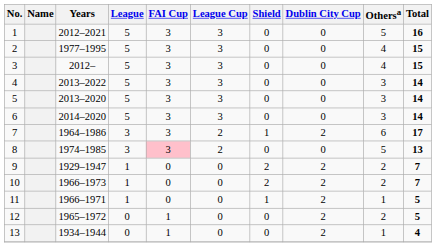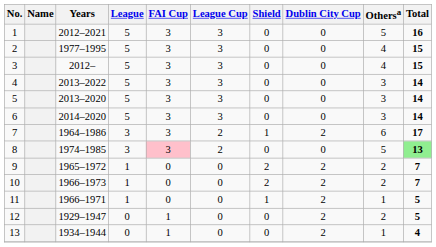 <table class="sortable wikitable plainrowheaders"  style="text-align: center;">
 <tr>
 <th scope="col">No.</th>
 <th scope="col">Name</th>
 <th scope="col">Years</th>
 <th scope="col"><a href='#'>League</a></th>
 <th scope="col"><a href='#'>FAI Cup</a></th>
 <th scope="col"><a href='#'>League Cup</a></th>
 <th scope="col"><a href='#'>Shield</a></th>
 <th scope="col"><a href='#'>Dublin City Cup</a></th>
 <th scope="col">Others<sup>a</sup></th>
 <th scope="col"><strong>Total</strong></th>
 </tr>
 <tr>
 <td>1</td>
 <th scope="row"> </th>
 <td>2012–2021</td>
 <td>5</td>
 <td>3</td>
 <td>3</td>
 <td>0</td>
 <td>0</td>
 <td>5</td>
 <td><strong>16</strong></td>
 </tr>
 <tr>
 <td>2</td>
 <th scope="row"> </th>
 <td>1977–1995</td>
 <td>5</td>
 <td>3</td>
 <td>3</td>
 <td>0</td>
 <td>0</td>
 <td>4</td>
 <td><strong>15</strong></td>
 </tr>
 <tr>
 <td>3</td>
 <th scope="row"> </th>
 <td>2012–</td>
 <td>5</td>
 <td>3</td>
 <td>3</td>
 <td>0</td>
 <td>0</td>
 <td>4</td>
 <td><strong>15</strong></td>
 </tr>
 <tr>
 <td>4</td>
 <th scope="row"> </th>
 <td>2013–2022</td>
 <td>5</td>
 <td>3</td>
 <td>3</td>
 <td>0</td>
 <td>0</td>
 <td>3</td>
 <td><strong>14</strong></td>
 </tr>
 <tr>
 <td>5</td>
 <th scope="row"> </th>
 <td>2013–2020</td>
 <td>5</td>
 <td>3</td>
 <td>3</td>
 <td>0</td>
 <td>0</td>
 <td>3</td>
 <td><strong>14</strong></td>
 </tr>
 <tr>
 <td>6</td>
 <th scope="row"> </th>
 <td>2014–2020</td>
 <td>5</td>
 <td>3</td>
 <td>3</td>
 <td>0</td>
 <td>0</td>
 <td>3</td>
 <td><strong>14</strong></td>
 </tr>
 <tr>
 <td>7</td>
 <th scope="row"> </th>
 <td>1964–1986</td>
 <td>3</td>
 <td>3</td>
 <td>2</td>
 <td>1</td>
 <td>2</td>
 <td>6</td>
 <td><strong>17</strong></td>
 </tr>
 <tr>
 <td>8</td>
 <th scope="row"> </th>
 <td>1974–1985</td>
 <td>3</td>
 <td style="background: pink;">3</td>
 <td>2</td>
 <td>0</td>
 <td>0</td>
 <td>5</td>
-<td><strong>13</strong></td>
+<td style="background: lightgreen;"><strong>13</strong></td>
 </tr>
 <tr>
 <td>9</td>
 <th scope="row"> </th>
-<td>1929–1947</td>
+<td>1965–1972</td>
 <td>1</td>
 <td>0</td>
 <td>0</td>
 <td>2</td>
 <td>2</td>
 <td>2</td>
 <td><strong>7</strong></td>
 </tr>
 <tr>
 <td>10</td>
 <th scope="row"> </th>
 <td>1966–1973</td>
 <td>1</td>
 <td>0</td>
 <td>0</td>
 <td>2</td>
 <td>2</td>
 <td>2</td>
 <td><strong>7</strong></td>
 </tr>
 <tr>
 <td>11</td>
 <th scope="row"> </th>
 <td>1966–1971</td>
 <td>1</td>
 <td>0</td>
 <td>0</td>
 <td>1</td>
 <td>2</td>
 <td>1</td>
 <td><strong>5</strong></td>
 </tr>
 <tr>
 <td>12</td>
 <th scope="row"> </th>
-<td>1965–1972</td>
+<td>1929–1947</td>
 <td>0</td>
 <td>1</td>
 <td>0</td>
 <td>0</td>
 <td>2</td>
 <td>2</td>
 <td><strong>5</strong></td>
 </tr>
 <tr>
 <td>13</td>
 <th scope="row"> </th>
 <td>1934–1944</td>
 <td>0</td>
 <td>1</td>
 <td>0</td>
 <td>0</td>
 <td>2</td>
 <td>1</td>
 <td><strong>4</strong></td>
 </tr>
 <tr>
 </tr>
 </table>
